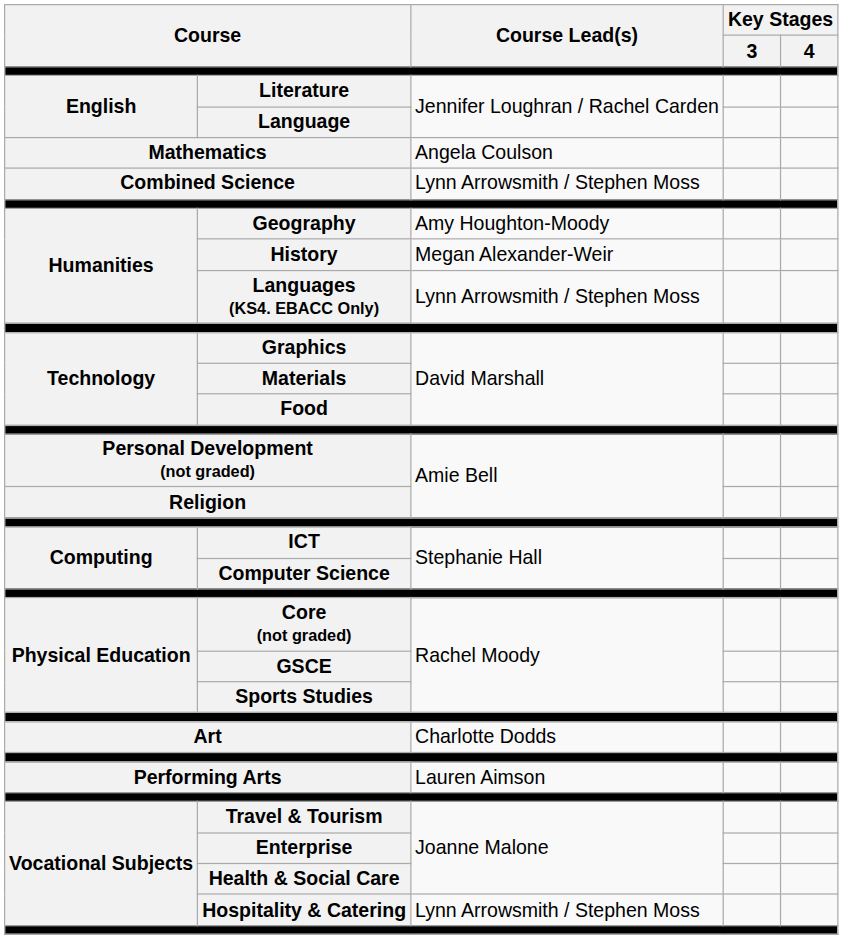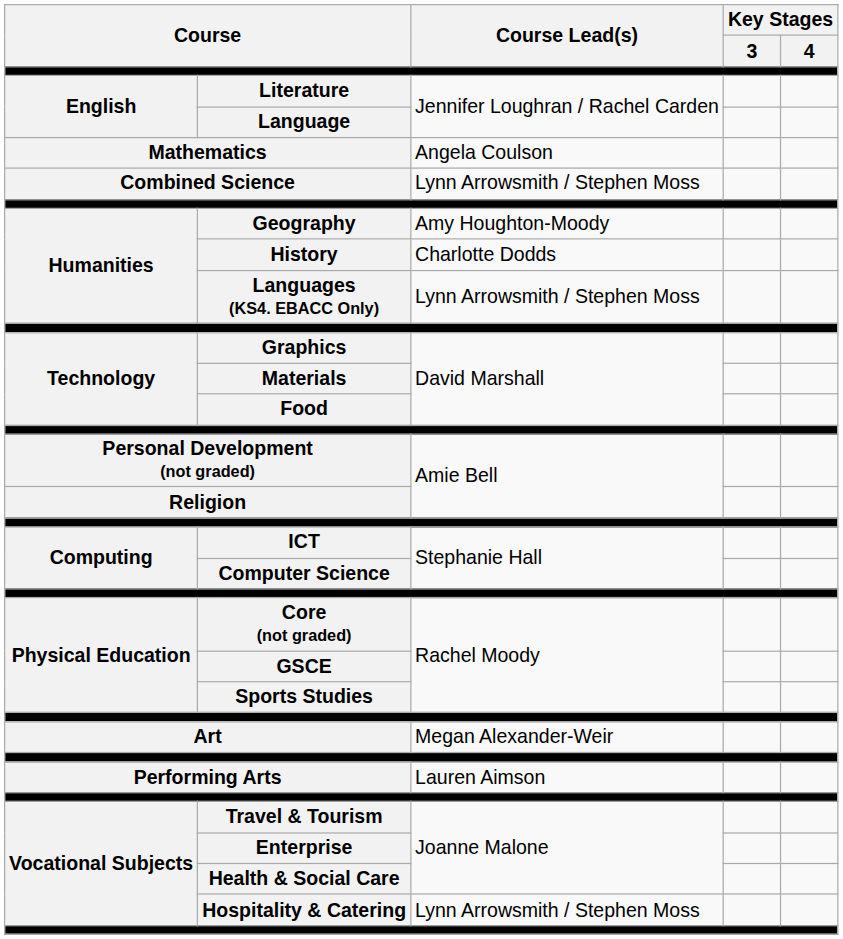 <table class="wikitable">
 <tr>
 <th colspan="2" rowspan="2">Course</th>
 <th rowspan="2">Course Lead(s)</th>
 <th colspan="2">Key Stages</th>
 </tr>
 <tr>
 <th>3</th>
 <th>4</th>
 </tr>
 <tr>
 <th style="background:#000" colspan="5"></th>
 </tr>
 <tr>
 <th rowspan="2">English</th>
 <th>Literature</th>
 <td rowspan="2">Jennifer Loughran / Rachel Carden</td>
 <td></td>
 <td></td>
 </tr>
 <tr>
 <th>Language</th>
 <td></td>
 <td></td>
 </tr>
 <tr>
 <th colspan="2">Mathematics</th>
 <td>Angela Coulson</td>
 <td></td>
 <td></td>
 </tr>
 <tr>
 <th colspan="2">Combined Science</th>
 <td>Lynn Arrowsmith / Stephen Moss</td>
 <td></td>
 <td></td>
 </tr>
 <tr>
 <th style="background:#000" colspan="5"></th>
 </tr>
 <tr>
 <th rowspan="3">Humanities</th>
 <th>Geography</th>
 <td>Amy Houghton-Moody</td>
 <td></td>
 <td></td>
 </tr>
 <tr>
 <th>History</th>
-<td>Megan Alexander-Weir</td>
+<td>Charlotte Dodds</td>
 <td></td>
 <td></td>
 </tr>
 <tr>
 <th>Languages<br><small>(KS4. EBACC Only)</small></th>
 <td>Lynn Arrowsmith / Stephen Moss</td>
 <td></td>
 <td></td>
 </tr>
 <tr>
 <th style="background:#000" colspan="5"></th>
 </tr>
 <tr>
 <th rowspan="3">Technology</th>
 <th>Graphics</th>
 <td rowspan="3">David Marshall</td>
 <td></td>
 <td></td>
 </tr>
 <tr>
 <th>Materials</th>
 <td></td>
 <td></td>
 </tr>
 <tr>
 <th>Food</th>
 <td></td>
 <td></td>
 </tr>
 <tr>
 <th style="background:#000" colspan="5"></th>
 </tr>
 <tr>
 <th colspan="2">Personal Development<br><small>(not graded)</small></th>
 <td rowspan="2">Amie Bell</td>
 <td></td>
 <td></td>
 </tr>
 <tr>
 <th colspan="2">Religion</th>
 <td></td>
 <td></td>
 </tr>
 <tr>
 <th style="background:#000" colspan="5"></th>
 </tr>
 <tr>
 <th rowspan="2">Computing</th>
 <th>ICT</th>
 <td rowspan="2">Stephanie Hall</td>
 <td></td>
 <td></td>
 </tr>
 <tr>
 <th>Computer Science</th>
 <td></td>
 <td></td>
 </tr>
 <tr>
 <th style="background:#000" colspan="5"></th>
 </tr>
 <tr>
 <th rowspan="3">Physical Education</th>
 <th>Core<br><small>(not graded)</small></th>
 <td rowspan="3">Rachel Moody</td>
 <td></td>
 <td></td>
 </tr>
 <tr>
 <th>GSCE</th>
 <td></td>
 <td></td>
 </tr>
 <tr>
 <th>Sports Studies</th>
 <td></td>
 <td></td>
 </tr>
 <tr>
 <th style="background:#000" colspan="5"></th>
 </tr>
 <tr>
 <th colspan="2">Art</th>
-<td>Charlotte Dodds</td>
+<td>Megan Alexander-Weir</td>
 <td></td>
 <td></td>
 </tr>
 <tr>
 <th style="background:#000" colspan="5"></th>
 </tr>
 <tr>
 <th colspan="2">Performing Arts</th>
 <td>Lauren Aimson</td>
 <td></td>
 <td></td>
 </tr>
 <tr>
 <th style="background:#000" colspan="5"></th>
 </tr>
 <tr>
 <th rowspan="4">Vocational Subjects</th>
 <th>Travel & Tourism</th>
 <td rowspan="3">Joanne Malone</td>
 <td></td>
 <td></td>
 </tr>
 <tr>
 <th>Enterprise</th>
 <td></td>
 <td></td>
 </tr>
 <tr>
 <th>Health & Social Care</th>
 <td></td>
 <td></td>
 </tr>
 <tr>
 <th>Hospitality & Catering</th>
 <td>Lynn Arrowsmith / Stephen Moss</td>
 <td></td>
 <td></td>
 </tr>
 <tr>
 <th style="background:#000" colspan="5"></th>
 </tr>
 <tr>
 </tr>
 </table>
